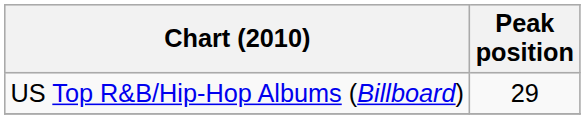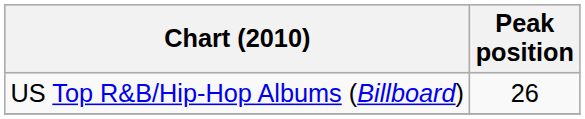 <table class="wikitable sortable">
 <tr>
 <th>Chart (2010)</th>
 <th>Peak<br>position</th>
 </tr>
 <tr>
 <td>US <a href='#'>Top R&B/Hip-Hop Albums</a> (<em><a href='#'>Billboard</a></em>)</td>
-<td style="text-align:center;">29</td>
+<td style="text-align:center;">26</td>
 </tr>
 <tr>
 </tr>
 </table>
